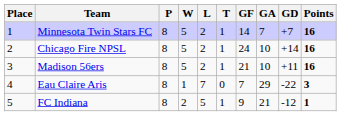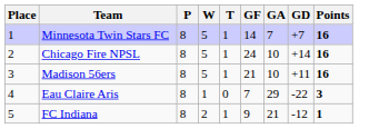 <table class="wikitable">
 <tr>
 <th>Place</th>
 <th width="170">Team</th>
 <th width="20">P</th>
 <th width="20">W</th>
-<th width="20">L</th>
 <th width="20">T</th>
 <th width="20">GF</th>
 <th width="20">GA</th>
 <th width="25">GD</th>
 <th>Points</th>
 </tr>
 <tr bgcolor=#ccccff>
 <td>1</td>
 <td><a href='#'>Minnesota Twin Stars FC</a></td>
 <td>8</td>
 <td>5</td>
-<td>2</td>
 <td>1</td>
 <td>14</td>
 <td>7</td>
 <td>+7</td>
 <td><strong>16</strong></td>
 </tr>
 <tr>
 <td>2</td>
 <td><a href='#'>Chicago Fire NPSL</a></td>
 <td>8</td>
 <td>5</td>
-<td>2</td>
 <td>1</td>
 <td>24</td>
 <td>10</td>
 <td>+14</td>
 <td><strong>16</strong></td>
 </tr>
 <tr>
 <td>3</td>
 <td><a href='#'>Madison 56ers</a></td>
 <td>8</td>
 <td>5</td>
-<td>2</td>
 <td>1</td>
 <td>21</td>
 <td>10</td>
 <td>+11</td>
 <td><strong>16</strong></td>
 </tr>
 <tr>
 <td>4</td>
 <td><a href='#'>Eau Claire Aris</a></td>
 <td>8</td>
 <td>1</td>
-<td>7</td>
 <td>0</td>
 <td>7</td>
 <td>29</td>
 <td>-22</td>
 <td><strong>3</strong></td>
 </tr>
 <tr>
 <td>5</td>
 <td><a href='#'>FC Indiana</a></td>
 <td>8</td>
 <td>2</td>
-<td>5</td>
 <td>1</td>
 <td>9</td>
 <td>21</td>
 <td>-12</td>
 <td><strong>1</strong></td>
 </tr>
 </table>
